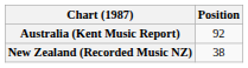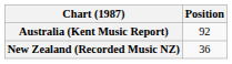 <table class="wikitable sortable plainrowheaders" style="text-align:center">
 <tr>
 <th>Chart (1987)</th>
 <th>Position</th>
 </tr>
 <tr>
 <th scope="row">Australia (Kent Music Report)</th>
 <td>92</td>
 </tr>
 <tr>
 <th scope="row">New Zealand (Recorded Music NZ)</th>
-<td>38</td>
+<td>36</td>
 </tr>
 </table>
